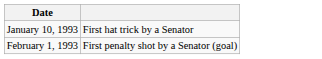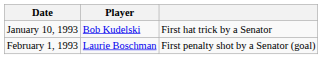 <table class="wikitable">
 <tr>
 <th>Date</th>
+<th>Player</th>
 <th></th>
 </tr>
 <tr>
 <td>January 10, 1993</td>
+<td><a href='#'>Bob Kudelski</a></td>
 <td>First hat trick by a Senator</td>
 </tr>
 <tr>
 <td>February 1, 1993</td>
+<td><a href='#'>Laurie Boschman</a></td>
 <td>First penalty shot by a Senator (goal)</td>
 </tr>
 </table>
